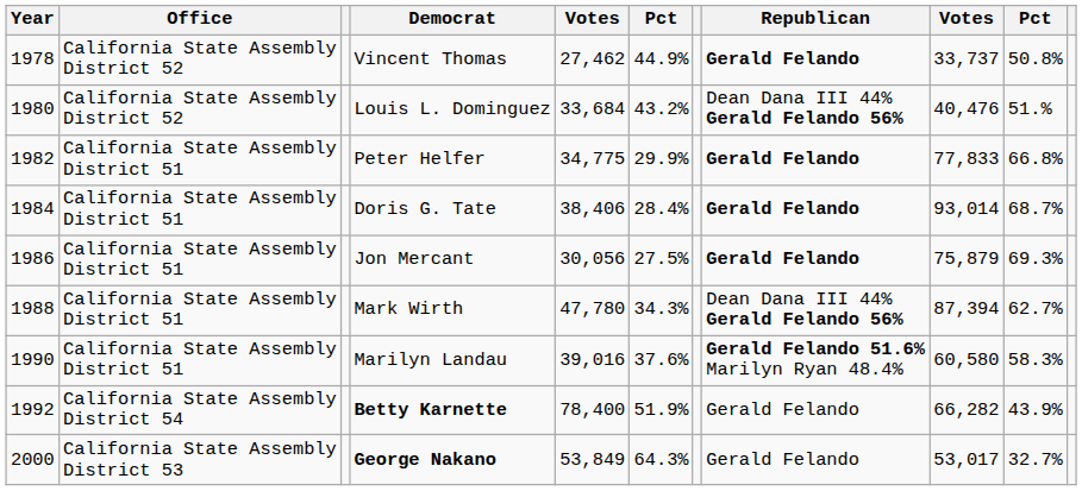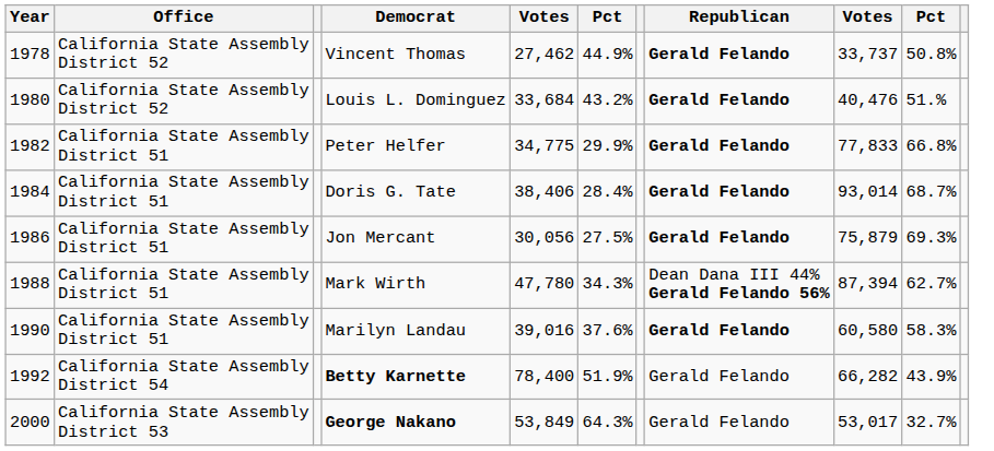 <table class="wikitable" style="margin:0.5em ; font-size:95%">
 <tr>
 <th>Year</th>
 <th>Office</th>
 <th></th>
 <th>Democrat</th>
 <th>Votes</th>
 <th>Pct</th>
 <th></th>
 <th>Republican</th>
 <th>Votes</th>
 <th>Pct</th>
 <th></th>
 </tr>
 <tr>
 <td>1978</td>
 <td>California State Assembly<br> District 52</td>
 <td></td>
 <td>Vincent Thomas</td>
 <td>27,462</td>
 <td>44.9%</td>
 <td></td>
 <td><strong>Gerald Felando</strong></td>
 <td>33,737</td>
 <td>50.8%</td>
 <td></td>
 </tr>
 <tr>
 <td>1980</td>
 <td>California State Assembly<br> District 52</td>
 <td></td>
 <td>Louis L. Dominguez</td>
 <td>33,684</td>
 <td>43.2%</td>
 <td></td>
-<td>Dean Dana III 44% <br><strong>Gerald Felando 56%</strong></td>
+<td><strong>Gerald Felando</strong></td>
 <td>40,476</td>
 <td>51.%</td>
 <td></td>
 </tr>
 <tr>
 <td>1982</td>
 <td>California State Assembly<br> District 51</td>
 <td></td>
 <td>Peter Helfer</td>
 <td>34,775</td>
 <td>29.9%</td>
 <td></td>
 <td><strong>Gerald Felando</strong></td>
 <td>77,833</td>
 <td>66.8%</td>
 <td></td>
 </tr>
 <tr>
 <td>1984</td>
 <td>California State Assembly<br> District 51</td>
 <td></td>
 <td>Doris G. Tate</td>
 <td>38,406</td>
 <td>28.4%</td>
 <td></td>
 <td><strong>Gerald Felando</strong></td>
 <td>93,014</td>
 <td>68.7%</td>
 <td></td>
 </tr>
 <tr>
 <td>1986</td>
 <td>California State Assembly<br> District 51</td>
 <td></td>
 <td>Jon Mercant</td>
 <td>30,056</td>
 <td>27.5%</td>
 <td></td>
 <td><strong>Gerald Felando</strong></td>
 <td>75,879</td>
 <td>69.3%</td>
 <td></td>
 </tr>
 <tr>
 <td>1988</td>
 <td>California State Assembly<br> District 51</td>
 <td></td>
 <td>Mark Wirth</td>
 <td>47,780</td>
 <td>34.3%</td>
 <td></td>
 <td>Dean Dana III 44% <br><strong>Gerald Felando 56%</strong></td>
 <td>87,394</td>
 <td>62.7%</td>
 <td></td>
 </tr>
 <tr>
 <td>1990</td>
 <td>California State Assembly<br> District 51</td>
 <td></td>
 <td>Marilyn Landau</td>
 <td>39,016</td>
 <td>37.6%</td>
 <td></td>
-<td><strong>Gerald Felando 51.6%</strong> <br>Marilyn Ryan 48.4%</td>
+<td><strong>Gerald Felando</strong></td>
 <td>60,580</td>
 <td>58.3%</td>
 <td></td>
 </tr>
 <tr>
 <td>1992</td>
 <td>California State Assembly<br> District 54</td>
 <td></td>
 <td><strong>Betty Karnette</strong></td>
 <td>78,400</td>
 <td>51.9%</td>
 <td></td>
 <td>Gerald Felando</td>
 <td>66,282</td>
 <td>43.9%</td>
 <td></td>
 </tr>
 <tr>
 <td>2000</td>
 <td>California State Assembly<br> District 53</td>
 <td></td>
 <td><strong>George Nakano</strong></td>
 <td>53,849</td>
 <td>64.3%</td>
 <td></td>
 <td>Gerald Felando</td>
 <td>53,017</td>
 <td>32.7%</td>
 <td></td>
 </tr>
 </table>
